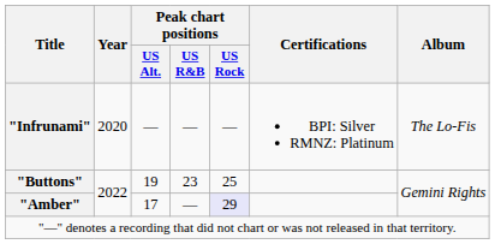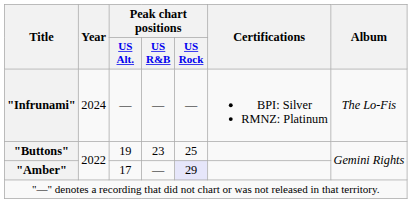 <table class="wikitable plainrowheaders" style="text-align:center;">
 <tr>
 <th scope="col" rowspan="2">Title</th>
 <th scope="col" rowspan="2">Year</th>
 <th scope="col" colspan="3">Peak chart positions</th>
 <th scope="col" rowspan="2">Certifications</th>
 <th scope="col" rowspan="2">Album</th>
 </tr>
 <tr>
 <th scope="col" style="width:2.5em;font-size:90%;"><a href='#'>US<br>Alt.</a><br></th>
 <th scope="col" style="width:2.5em;font-size:90%;"><a href='#'>US<br>R&B</a><br></th>
 <th scope="col" style="width:2.5em;font-size:90%;"><a href='#'>US<br>Rock</a><br></th>
 </tr>
 <tr>
 <th scope="row">"Infrunami"</th>
-<td>2020</td>
+<td>2024</td>
 <td>—</td>
 <td>—</td>
 <td>—</td>
 <td><br><ul><li>BPI: Silver</li><li>RMNZ: Platinum</li></ul></td>
 <td><em>The Lo-Fis</em></td>
 </tr>
 <tr>
 <th scope="row">"Buttons"</th>
 <td rowspan="2">2022</td>
 <td>19</td>
 <td>23</td>
 <td>25</td>
 <td></td>
 <td rowspan="2"><em>Gemini Rights</em></td>
 </tr>
 <tr>
 <th scope="row">"Amber"</th>
 <td>17</td>
 <td>—</td>
 <td style="background: lavender;">29</td>
 <td></td>
 </tr>
 <tr>
 <td colspan="11" style="font-size:90%">"—" denotes a recording that did not chart or was not released in that territory.</td>
 </tr>
 </table>
